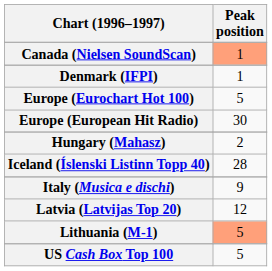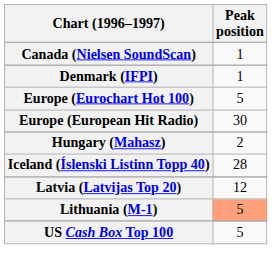 <table class="wikitable sortable plainrowheaders">
 <tr>
 <th>Chart (1996–1997)</th>
 <th>Peak<br>position</th>
 </tr>
 <tr>
 </tr>
 <tr>
 </tr>
 <tr>
 </tr>
 <tr>
 </tr>
 <tr>
 </tr>
 <tr>
 <th scope="row">Canada (<a href='#'>Nielsen SoundScan</a>)</th>
-<td align="center" style="background: lightsalmon;">1</td>
+<td align="center">1</td>
 </tr>
 <tr>
 </tr>
 <tr>
 <th scope="row">Denmark (<a href='#'>IFPI</a>)</th>
 <td align="center">1</td>
 </tr>
 <tr>
 <th scope="row">Europe (<a href='#'>Eurochart Hot 100</a>)</th>
 <td align="center">5</td>
 </tr>
 <tr>
 <th scope="row">Europe (European Hit Radio)</th>
 <td align="center">30</td>
 </tr>
 <tr>
 </tr>
 <tr>
 </tr>
 <tr>
 </tr>
 <tr>
 <th scope="row">Hungary (<a href='#'>Mahasz</a>)</th>
 <td align="center">2</td>
 </tr>
 <tr>
 <th scope="row">Iceland (<a href='#'>Íslenski Listinn Topp 40</a>)</th>
 <td align="center">28</td>
 </tr>
 <tr>
-</tr>
-<tr>
-<th scope="row">Italy (<em><a href='#'>Musica e dischi</a></em>)</th>
-<td align="center">9</td>
 </tr>
 <tr>
 <th scope="row">Latvia (<a href='#'>Latvijas Top 20</a>)</th>
 <td align="center">12</td>
 </tr>
 <tr>
 <th scope="row">Lithuania (<a href='#'>M-1</a>)</th>
 <td align="center" style="background: lightsalmon;">5</td>
 </tr>
 <tr>
 </tr>
 <tr>
 </tr>
 <tr>
 </tr>
 <tr>
 </tr>
 <tr>
 </tr>
 <tr>
 </tr>
 <tr>
 </tr>
 <tr>
 </tr>
 <tr>
 </tr>
 <tr>
 </tr>
 <tr>
 </tr>
 <tr>
 </tr>
 <tr>
 </tr>
 <tr>
 <th scope="row">US <a href='#'><em>Cash Box</em> Top 100</a></th>
 <td align="center">5</td>
 </tr>
 </table>
